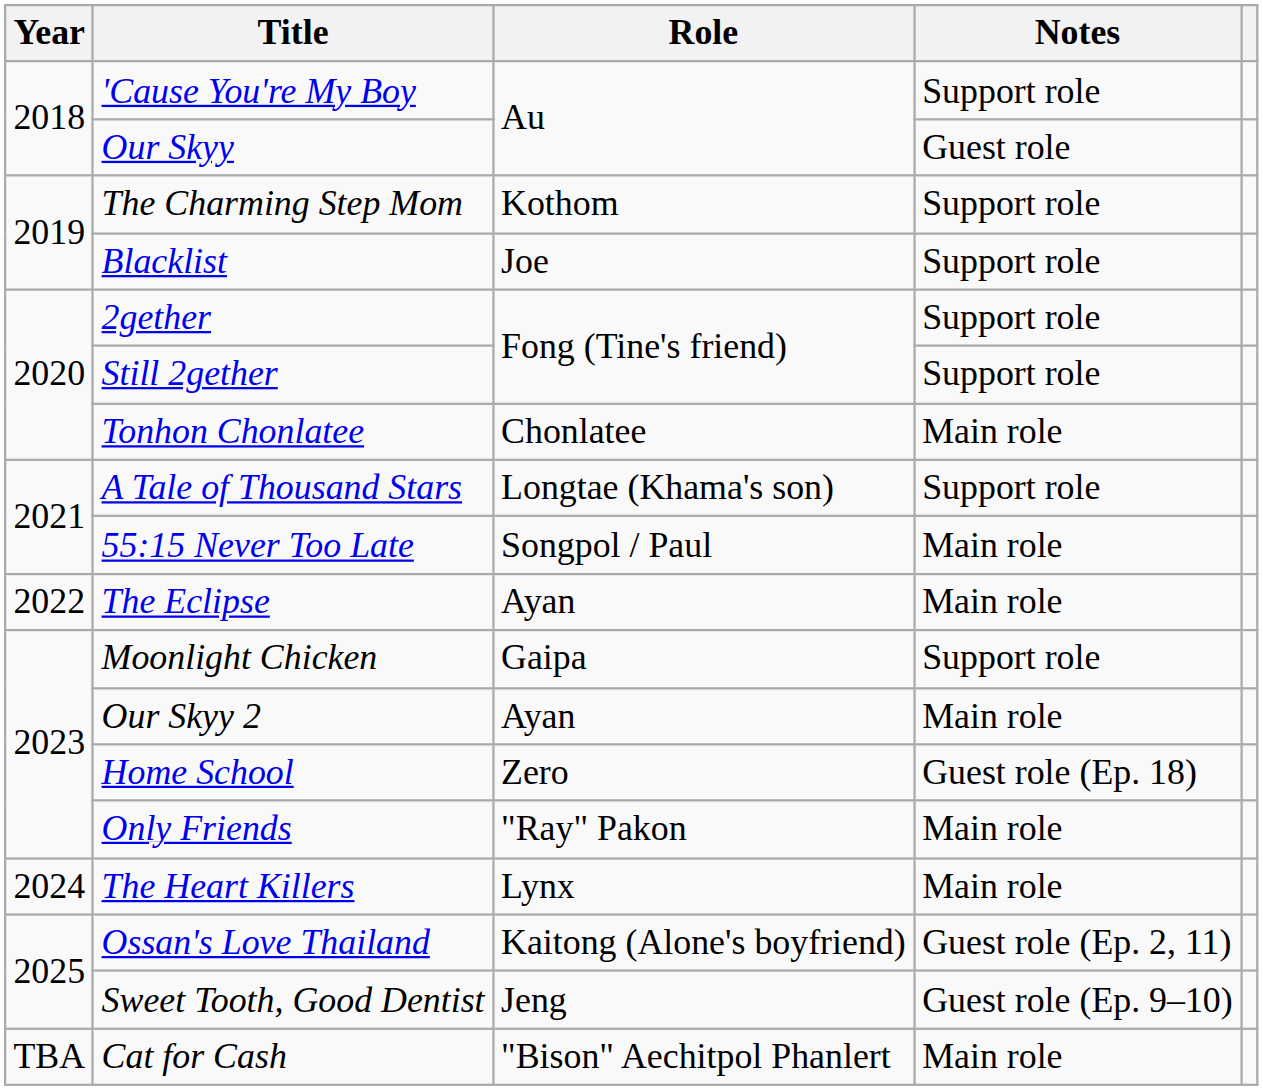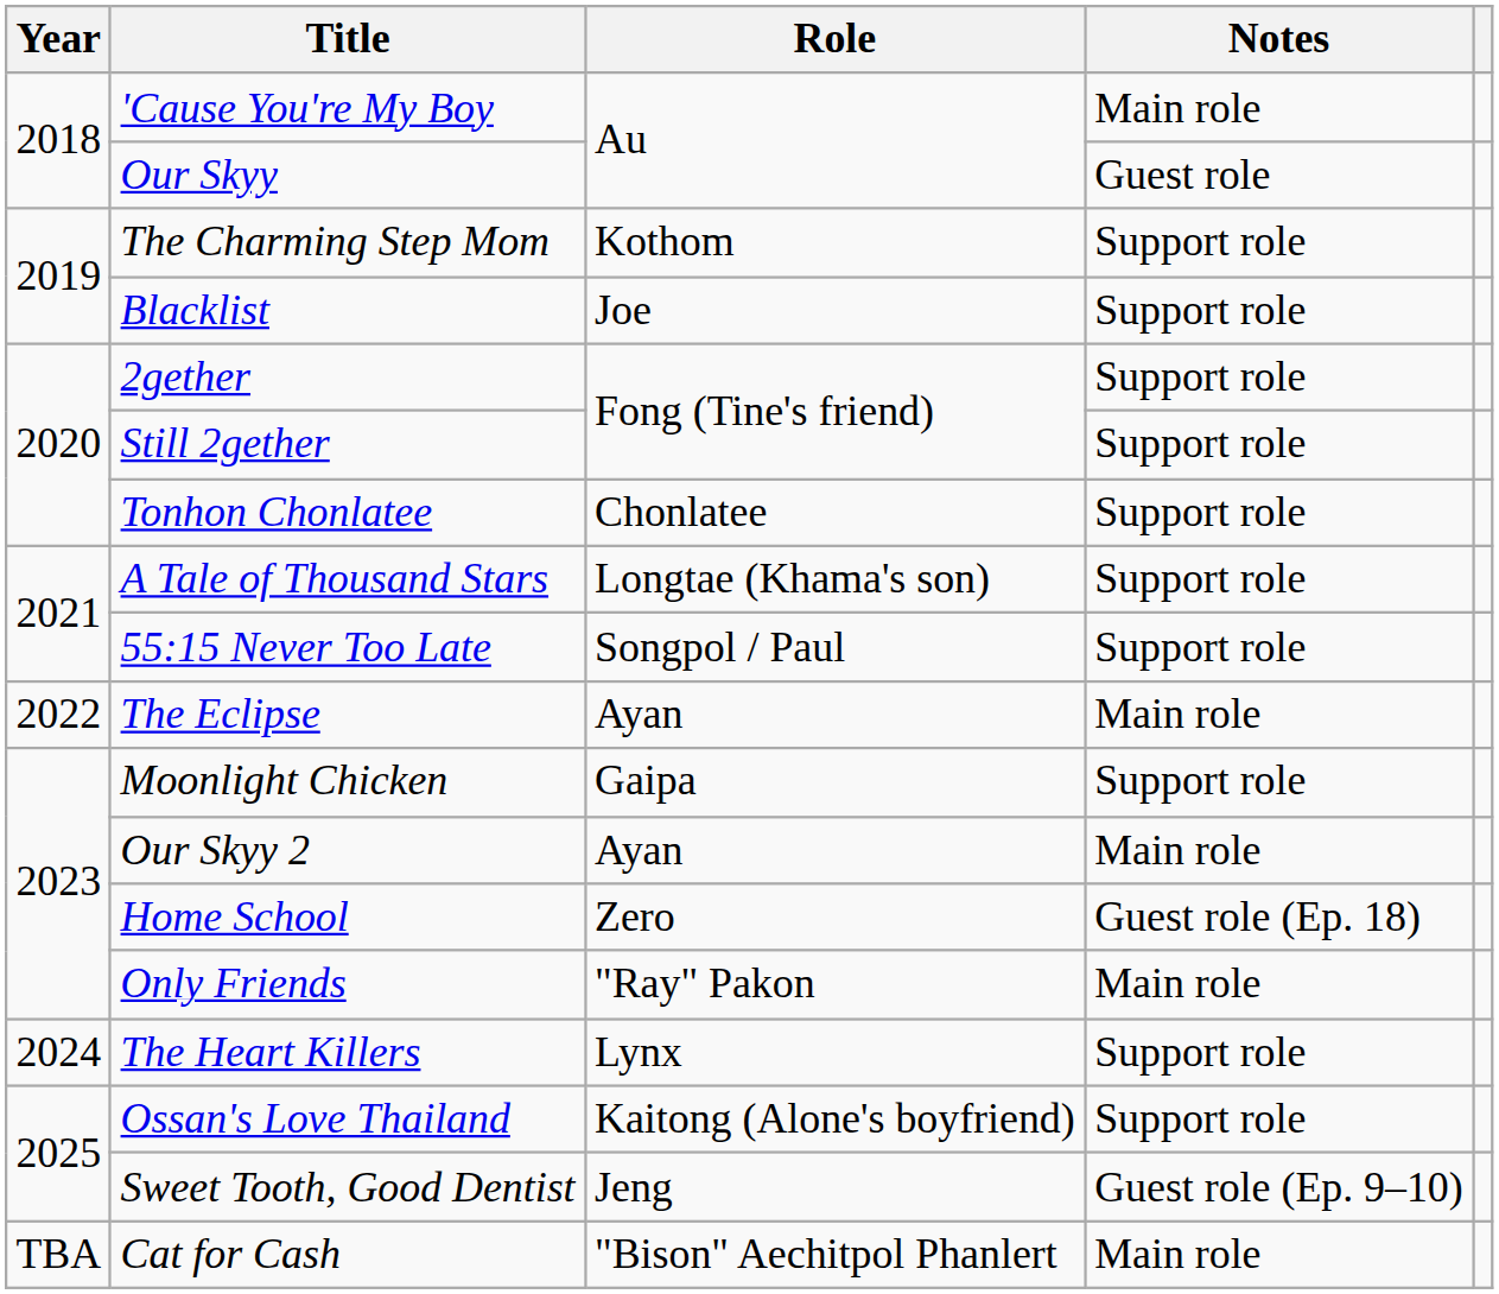 <table class="wikitable">
 <tr>
 <th>Year</th>
 <th>Title</th>
 <th>Role</th>
 <th>Notes</th>
 <th></th>
 </tr>
 <tr>
 <td rowspan="2">2018</td>
 <td><em><a href='#'>'Cause You're My Boy</a></em></td>
 <td rowspan="2">Au</td>
-<td>Support role</td>
+<td>Main role</td>
 <td></td>
 </tr>
 <tr>
 <td><em><a href='#'>Our Skyy</a></em></td>
 <td>Guest role</td>
 <td></td>
 </tr>
 <tr>
 <td rowspan="2">2019</td>
 <td><em>The Charming Step Mom</em></td>
 <td>Kothom</td>
 <td>Support role</td>
 <td></td>
 </tr>
 <tr>
 <td><em><a href='#'>Blacklist</a></em></td>
 <td>Joe</td>
 <td>Support role</td>
 <td></td>
 </tr>
 <tr>
 <td rowspan="3">2020</td>
 <td><em><a href='#'>2gether</a></em></td>
 <td rowspan="2">Fong (Tine's friend)</td>
 <td>Support role</td>
 <td></td>
 </tr>
 <tr>
 <td><em><a href='#'>Still 2gether</a></em></td>
 <td>Support role</td>
 <td></td>
 </tr>
 <tr>
 <td><em><a href='#'>Tonhon Chonlatee</a></em></td>
 <td>Chonlatee</td>
-<td>Main role</td>
+<td>Support role</td>
 <td></td>
 </tr>
 <tr>
 <td rowspan="2">2021</td>
 <td><em><a href='#'>A Tale of Thousand Stars</a></em></td>
 <td>Longtae (Khama's son)</td>
 <td>Support role</td>
 <td></td>
 </tr>
 <tr>
 <td><em><a href='#'>55:15 Never Too Late</a></em></td>
 <td>Songpol / Paul</td>
-<td>Main role</td>
+<td>Support role</td>
 <td></td>
 </tr>
 <tr>
 <td>2022</td>
 <td><em><a href='#'>The Eclipse</a></em></td>
 <td>Ayan</td>
 <td>Main role</td>
 <td></td>
 </tr>
 <tr>
 <td rowspan="4">2023</td>
 <td><em>Moonlight Chicken</em></td>
 <td>Gaipa</td>
 <td>Support role</td>
 <td></td>
 </tr>
 <tr>
 <td><em>Our Skyy 2</em></td>
 <td>Ayan</td>
 <td>Main role</td>
 <td></td>
 </tr>
 <tr>
 <td><em><a href='#'>Home School</a></em></td>
 <td>Zero</td>
 <td>Guest role (Ep. 18)</td>
 <td></td>
 </tr>
 <tr>
 <td><em><a href='#'>Only Friends</a></em></td>
 <td>"Ray" Pakon</td>
 <td>Main role</td>
 <td></td>
 </tr>
 <tr>
 <td>2024</td>
 <td><em><a href='#'>The Heart Killers</a></em></td>
 <td>Lynx</td>
-<td>Main role</td>
+<td>Support role</td>
 <td></td>
 </tr>
 <tr>
 <td rowspan="2">2025</td>
 <td><em><a href='#'>Ossan's Love Thailand</a></em></td>
 <td>Kaitong (Alone's boyfriend)</td>
-<td>Guest role (Ep. 2, 11)</td>
+<td>Support role</td>
 <td></td>
 </tr>
 <tr>
 <td><em>Sweet Tooth, Good Dentist</em></td>
 <td>Jeng</td>
 <td>Guest role (Ep. 9–10)</td>
 <td></td>
 </tr>
 <tr>
 <td>TBA</td>
 <td><em>Cat for Cash</em></td>
 <td>"Bison" Aechitpol Phanlert</td>
 <td>Main role</td>
 <td></td>
 </tr>
 </table>
